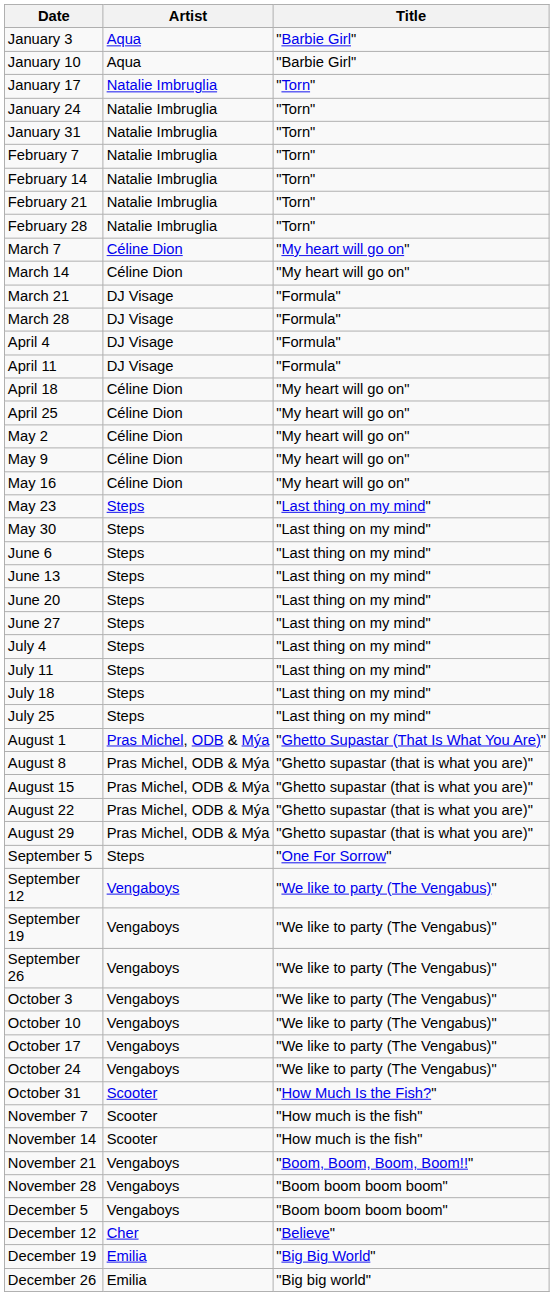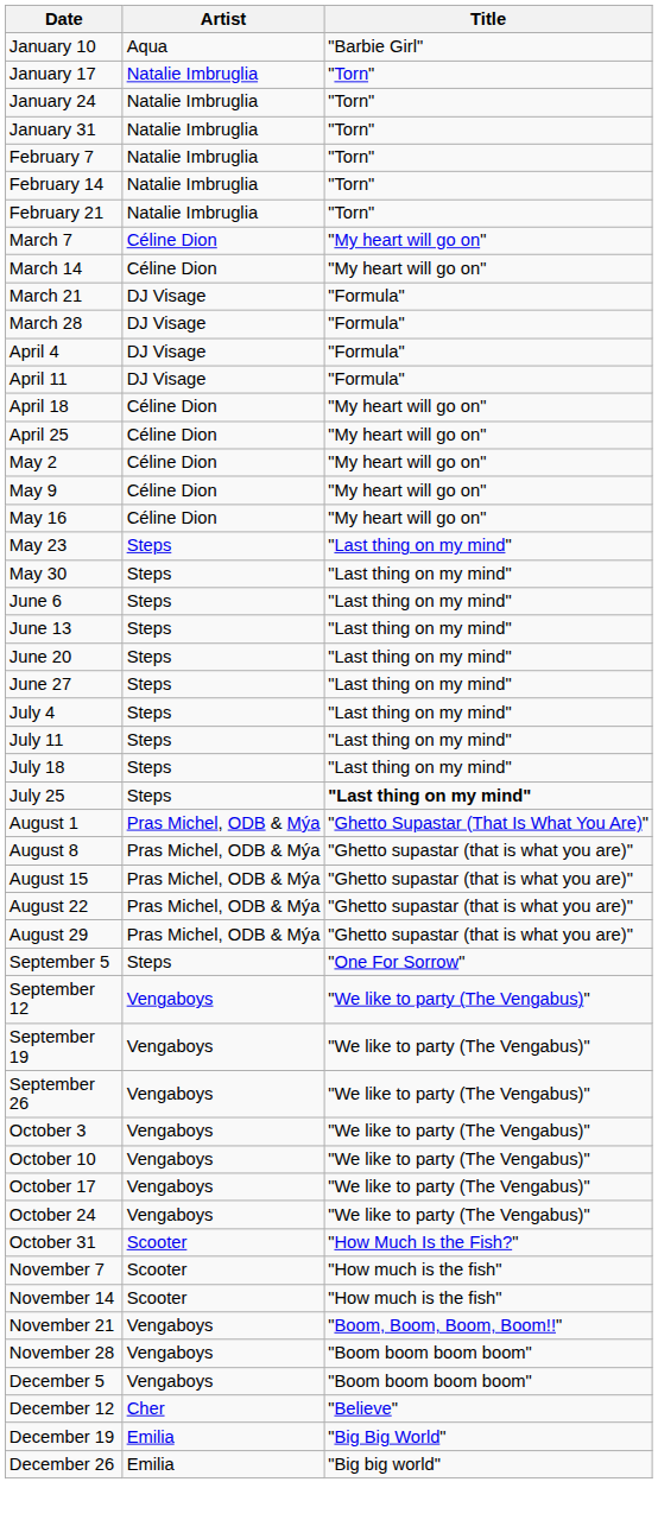 <table class="wikitable">
 <tr>
 <th width="100px">Date</th>
 <th>Artist</th>
 <th>Title</th>
-</tr>
-<tr>
-<td>January 3</td>
-<td><a href='#'>Aqua</a></td>
-<td>"<a href='#'>Barbie Girl</a>"</td>
 </tr>
 <tr>
 <td>January 10</td>
 <td>Aqua</td>
 <td>"Barbie Girl"</td>
 </tr>
 <tr>
 <td>January 17</td>
 <td><a href='#'>Natalie Imbruglia</a></td>
 <td>"<a href='#'>Torn</a>"</td>
 </tr>
 <tr>
 <td>January 24</td>
 <td>Natalie Imbruglia</td>
 <td>"Torn"</td>
 </tr>
 <tr>
 <td>January 31</td>
 <td>Natalie Imbruglia</td>
 <td>"Torn"</td>
 </tr>
 <tr>
 <td>February 7</td>
 <td>Natalie Imbruglia</td>
 <td>"Torn"</td>
 </tr>
 <tr>
 <td>February 14</td>
 <td>Natalie Imbruglia</td>
 <td>"Torn"</td>
 </tr>
 <tr>
 <td>February 21</td>
-<td>Natalie Imbruglia</td>
-<td>"Torn"</td>
-</tr>
-<tr>
-<td>February 28</td>
 <td>Natalie Imbruglia</td>
 <td>"Torn"</td>
 </tr>
 <tr>
 <td>March 7</td>
 <td><a href='#'>Céline Dion</a></td>
 <td>"<a href='#'>My heart will go on</a>"</td>
 </tr>
 <tr>
 <td>March 14</td>
 <td>Céline Dion</td>
 <td>"My heart will go on"</td>
 </tr>
 <tr>
 <td>March 21</td>
 <td>DJ Visage</td>
 <td>"Formula"</td>
 </tr>
 <tr>
 <td>March 28</td>
 <td>DJ Visage</td>
 <td>"Formula"</td>
 </tr>
 <tr>
 <td>April 4</td>
 <td>DJ Visage</td>
 <td>"Formula"</td>
 </tr>
 <tr>
 <td>April 11</td>
 <td>DJ Visage</td>
 <td>"Formula"</td>
 </tr>
 <tr>
 <td>April 18</td>
 <td>Céline Dion</td>
 <td>"My heart will go on"</td>
 </tr>
 <tr>
 <td>April 25</td>
 <td>Céline Dion</td>
 <td>"My heart will go on"</td>
 </tr>
 <tr>
 <td>May 2</td>
 <td>Céline Dion</td>
 <td>"My heart will go on"</td>
 </tr>
 <tr>
 <td>May 9</td>
 <td>Céline Dion</td>
 <td>"My heart will go on"</td>
 </tr>
 <tr>
 <td>May 16</td>
 <td>Céline Dion</td>
 <td>"My heart will go on"</td>
 </tr>
 <tr>
 <td>May 23</td>
 <td><a href='#'>Steps</a></td>
 <td>"<a href='#'>Last thing on my mind</a>"</td>
 </tr>
 <tr>
 <td>May 30</td>
 <td>Steps</td>
 <td>"Last thing on my mind"</td>
 </tr>
 <tr>
 <td>June 6</td>
 <td>Steps</td>
 <td>"Last thing on my mind"</td>
 </tr>
 <tr>
 <td>June 13</td>
 <td>Steps</td>
 <td>"Last thing on my mind"</td>
 </tr>
 <tr>
 <td>June 20</td>
 <td>Steps</td>
 <td>"Last thing on my mind"</td>
 </tr>
 <tr>
 <td>June 27</td>
 <td>Steps</td>
 <td>"Last thing on my mind"</td>
 </tr>
 <tr>
 <td>July 4</td>
 <td>Steps</td>
 <td>"Last thing on my mind"</td>
 </tr>
 <tr>
 <td>July 11</td>
 <td>Steps</td>
 <td>"Last thing on my mind"</td>
 </tr>
 <tr>
 <td>July 18</td>
 <td>Steps</td>
 <td>"Last thing on my mind"</td>
 </tr>
 <tr>
 <td>July 25</td>
 <td>Steps</td>
-<td>"Last thing on my mind"</td>
+<td><strong>"Last thing on my mind"</strong></td>
 </tr>
 <tr>
 <td>August 1</td>
 <td><a href='#'>Pras Michel</a>, <a href='#'>ODB</a> & <a href='#'>Mýa</a></td>
 <td>"<a href='#'>Ghetto Supastar (That Is What You Are)</a>"</td>
 </tr>
 <tr>
 <td>August 8</td>
 <td>Pras Michel, ODB & Mýa</td>
 <td>"Ghetto supastar (that is what you are)"</td>
 </tr>
 <tr>
 <td>August 15</td>
 <td>Pras Michel, ODB & Mýa</td>
 <td>"Ghetto supastar (that is what you are)"</td>
 </tr>
 <tr>
 <td>August 22</td>
 <td>Pras Michel, ODB & Mýa</td>
 <td>"Ghetto supastar (that is what you are)"</td>
 </tr>
 <tr>
 <td>August 29</td>
 <td>Pras Michel, ODB & Mýa</td>
 <td>"Ghetto supastar (that is what you are)"</td>
 </tr>
 <tr>
 <td>September 5</td>
 <td>Steps</td>
 <td>"<a href='#'>One For Sorrow</a>"</td>
 </tr>
 <tr>
 <td>September 12</td>
 <td><a href='#'>Vengaboys</a></td>
 <td>"<a href='#'>We like to party (The Vengabus)</a>"</td>
 </tr>
 <tr>
 <td>September 19</td>
 <td>Vengaboys</td>
 <td>"We like to party (The Vengabus)"</td>
 </tr>
 <tr>
 <td>September 26</td>
 <td>Vengaboys</td>
 <td>"We like to party (The Vengabus)"</td>
 </tr>
 <tr>
 <td>October 3</td>
 <td>Vengaboys</td>
 <td>"We like to party (The Vengabus)"</td>
 </tr>
 <tr>
 <td>October 10</td>
 <td>Vengaboys</td>
 <td>"We like to party (The Vengabus)"</td>
 </tr>
 <tr>
 <td>October 17</td>
 <td>Vengaboys</td>
 <td>"We like to party (The Vengabus)"</td>
 </tr>
 <tr>
 <td>October 24</td>
 <td>Vengaboys</td>
 <td>"We like to party (The Vengabus)"</td>
 </tr>
 <tr>
 <td>October 31</td>
 <td><a href='#'>Scooter</a></td>
 <td>"<a href='#'>How Much Is the Fish?</a>"</td>
 </tr>
 <tr>
 <td>November 7</td>
 <td>Scooter</td>
 <td>"How much is the fish"</td>
 </tr>
 <tr>
 <td>November 14</td>
 <td>Scooter</td>
 <td>"How much is the fish"</td>
 </tr>
 <tr>
 <td>November 21</td>
 <td>Vengaboys</td>
 <td>"<a href='#'>Boom, Boom, Boom, Boom!!</a>"</td>
 </tr>
 <tr>
 <td>November 28</td>
 <td>Vengaboys</td>
 <td>"Boom boom boom boom"</td>
 </tr>
 <tr>
 <td>December 5</td>
 <td>Vengaboys</td>
 <td>"Boom boom boom boom"</td>
 </tr>
 <tr>
 <td>December 12</td>
 <td><a href='#'>Cher</a></td>
 <td>"<a href='#'>Believe</a>"</td>
 </tr>
 <tr>
 <td>December 19</td>
 <td><a href='#'>Emilia</a></td>
 <td>"<a href='#'>Big Big World</a>"</td>
 </tr>
 <tr>
 <td>December 26</td>
 <td>Emilia</td>
 <td>"Big big world"</td>
 </tr>
 </table>
